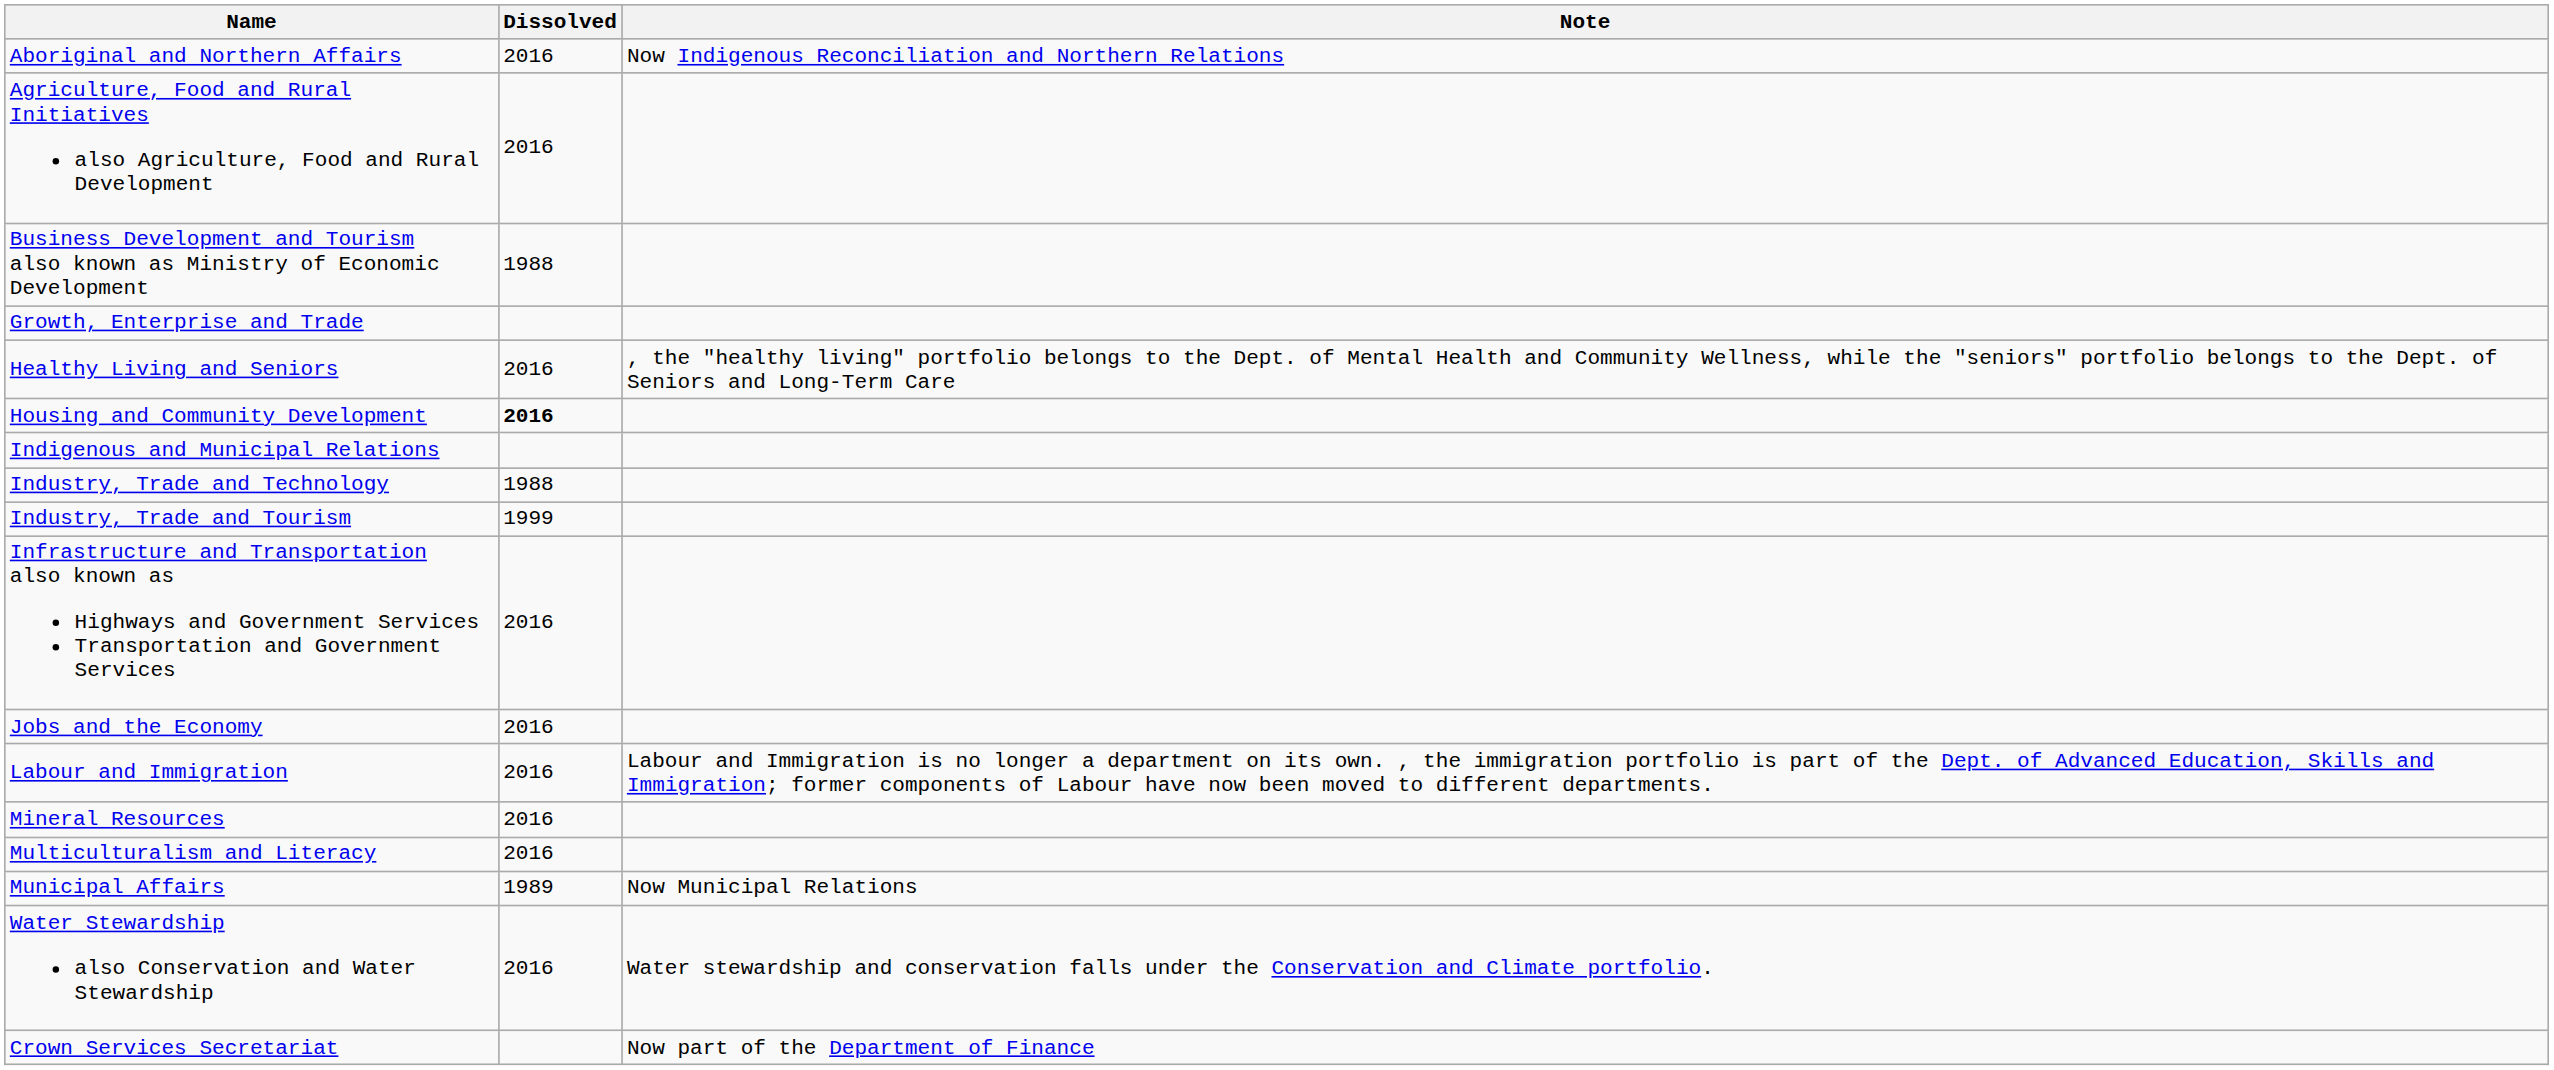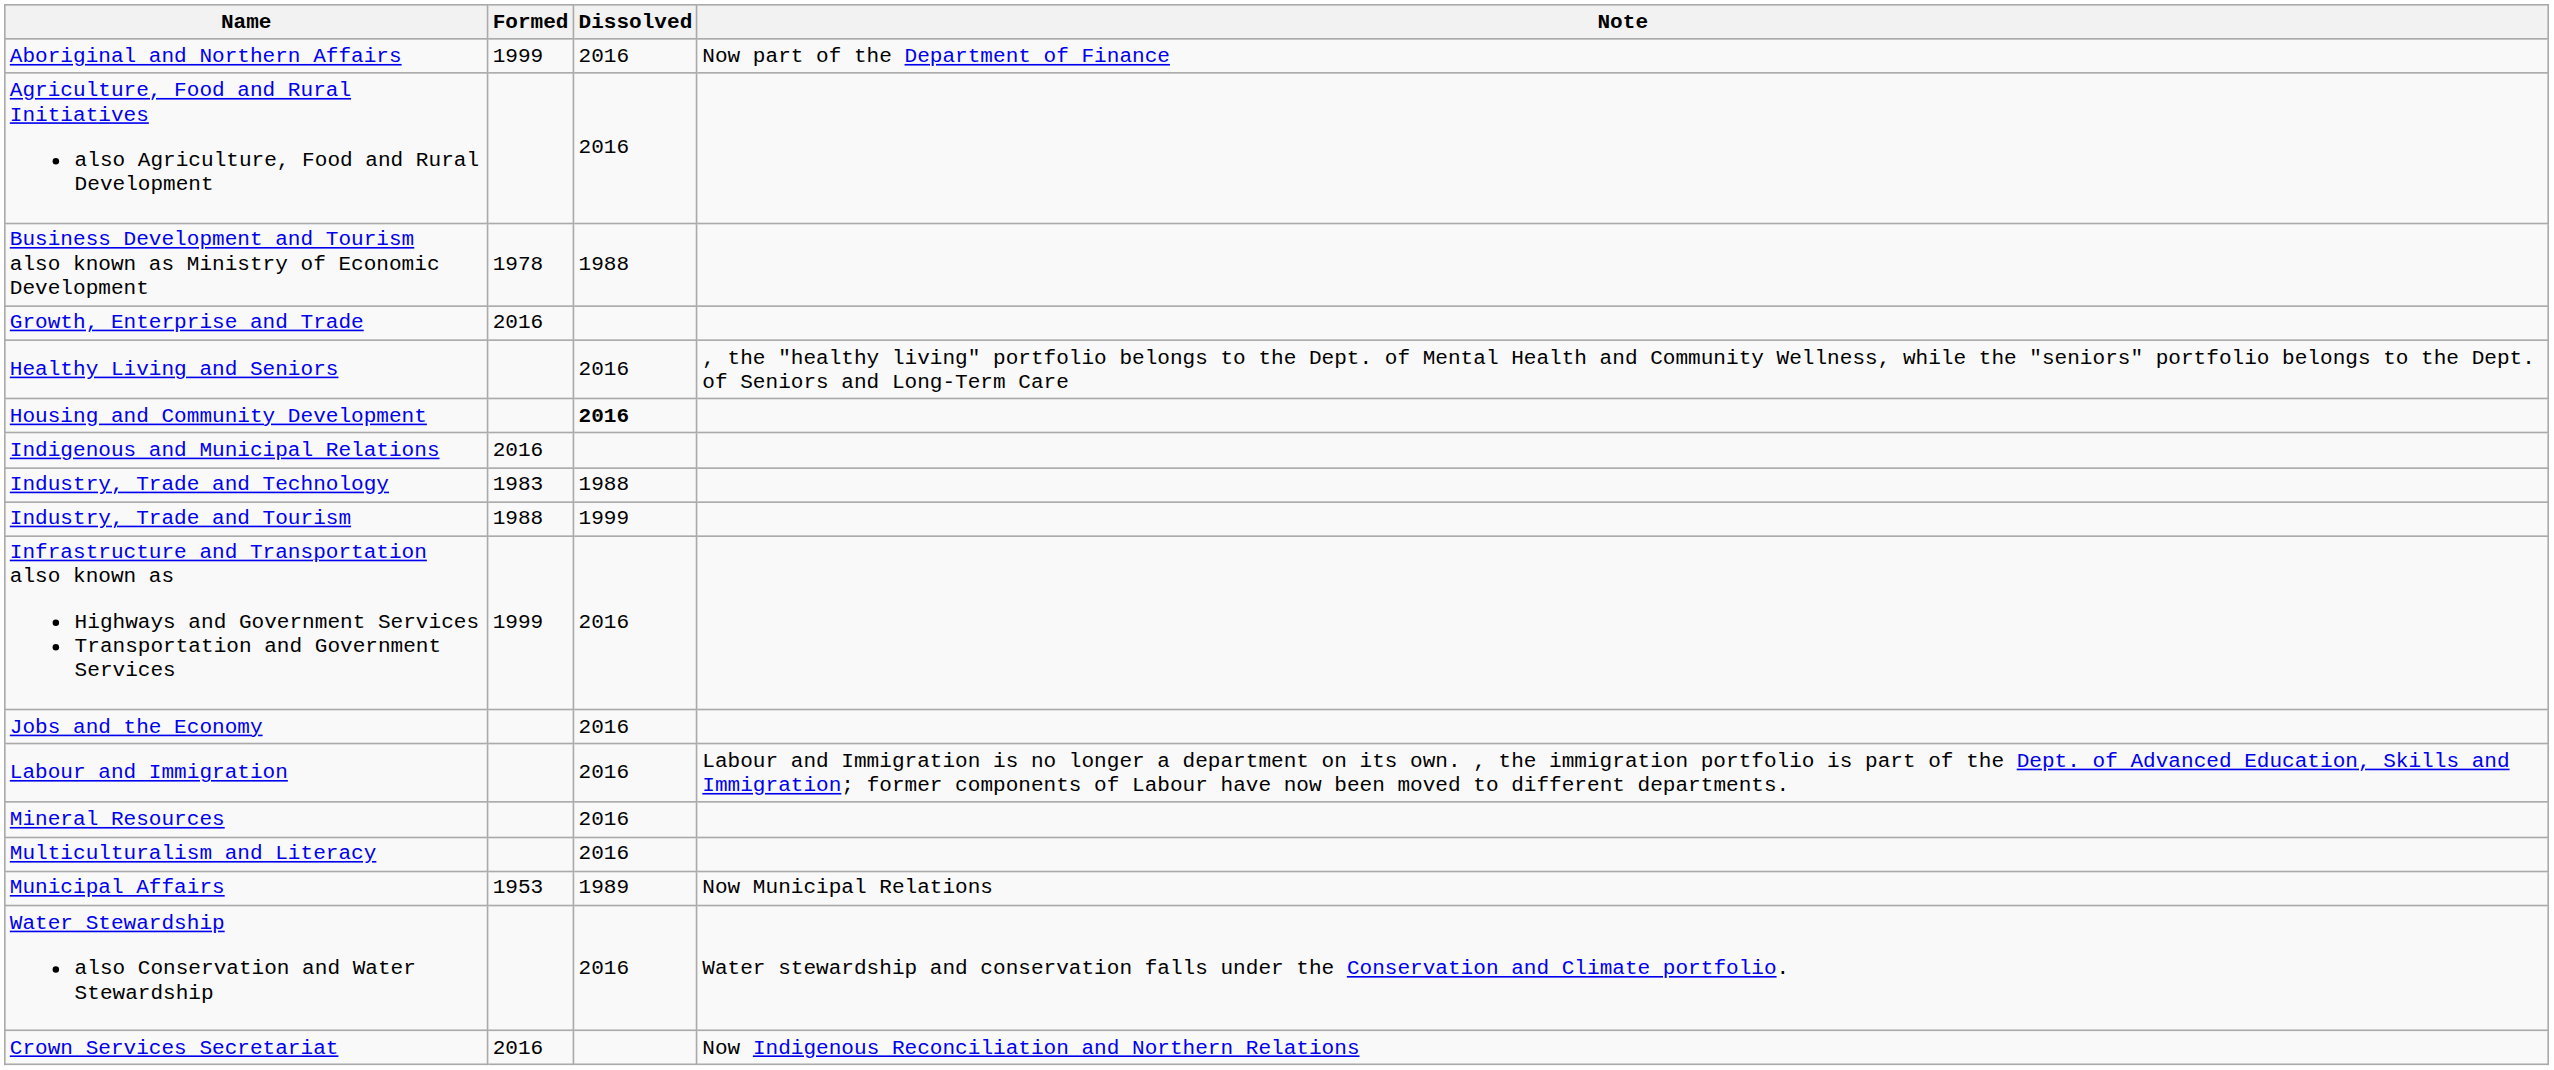 <table class="wikitable">
 <tr>
 <th>Name</th>
+<th>Formed</th>
 <th>Dissolved</th>
 <th>Note</th>
 </tr>
 <tr>
 <td><a href='#'>Aboriginal and Northern Affairs</a></td>
+<td>1999</td>
 <td>2016</td>
-<td>Now <a href='#'>Indigenous Reconciliation and Northern Relations</a></td>
+<td>Now part of the <a href='#'>Department of Finance</a></td>
 </tr>
 <tr>
 <td><a href='#'>Agriculture, Food and Rural Initiatives</a><br><ul><li>also Agriculture, Food and Rural Development</li></ul></td>
+<td></td>
 <td>2016</td>
 <td></td>
 </tr>
 <tr>
 <td><a href='#'>Business Development and Tourism</a><br>also known as Ministry of Economic Development</td>
+<td>1978</td>
 <td>1988</td>
 <td></td>
 </tr>
 <tr>
 <td><a href='#'>Growth, Enterprise and Trade</a></td>
+<td>2016</td>
 <td></td>
 <td></td>
 </tr>
 <tr>
 <td><a href='#'>Healthy Living and Seniors</a></td>
+<td></td>
 <td>2016</td>
 <td>, the "healthy living" portfolio belongs to the Dept. of Mental Health and Community Wellness, while the "seniors" portfolio belongs to the Dept. of Seniors and Long-Term Care</td>
 </tr>
 <tr>
 <td><a href='#'>Housing and Community Development</a></td>
+<td></td>
 <td><strong>2016</strong></td>
 <td></td>
 </tr>
 <tr>
 <td><a href='#'>Indigenous and Municipal Relations</a></td>
+<td>2016</td>
 <td></td>
 <td></td>
 </tr>
 <tr>
 <td><a href='#'>Industry, Trade and Technology</a></td>
+<td>1983</td>
 <td>1988</td>
 <td></td>
 </tr>
 <tr>
 <td><a href='#'>Industry, Trade and Tourism</a></td>
+<td>1988</td>
 <td>1999</td>
 <td></td>
 </tr>
 <tr>
 <td><a href='#'>Infrastructure and Transportation</a><br>also known as<ul><li>Highways and Government Services</li><li>Transportation and Government Services</li></ul></td>
+<td>1999</td>
 <td>2016</td>
 <td></td>
 </tr>
 <tr>
 <td><a href='#'>Jobs and the Economy</a></td>
+<td></td>
 <td>2016</td>
 <td></td>
 </tr>
 <tr>
 <td><a href='#'>Labour and Immigration</a></td>
+<td></td>
 <td>2016</td>
 <td>Labour and Immigration is no longer a department on its own. , the immigration portfolio is part of the <a href='#'>Dept. of Advanced Education, Skills and Immigration</a>; former components of Labour have now been moved to different departments.</td>
 </tr>
 <tr>
 <td><a href='#'>Mineral Resources</a></td>
+<td></td>
 <td>2016</td>
 <td></td>
 </tr>
 <tr>
 <td><a href='#'>Multiculturalism and Literacy</a></td>
+<td></td>
 <td>2016</td>
 <td></td>
 </tr>
 <tr>
 <td><a href='#'>Municipal Affairs</a></td>
+<td>1953</td>
 <td>1989</td>
 <td>Now Municipal Relations</td>
 </tr>
 <tr>
 <td><a href='#'>Water Stewardship</a><br><ul><li>also Conservation and Water Stewardship</li></ul></td>
+<td></td>
 <td>2016</td>
 <td>Water stewardship and conservation falls under the <a href='#'>Conservation and Climate portfolio</a>.</td>
 </tr>
 <tr>
 <td><a href='#'>Crown Services Secretariat</a></td>
+<td>2016</td>
 <td></td>
-<td>Now part of the <a href='#'>Department of Finance</a></td>
+<td>Now <a href='#'>Indigenous Reconciliation and Northern Relations</a></td>
 </tr>
 </table>
